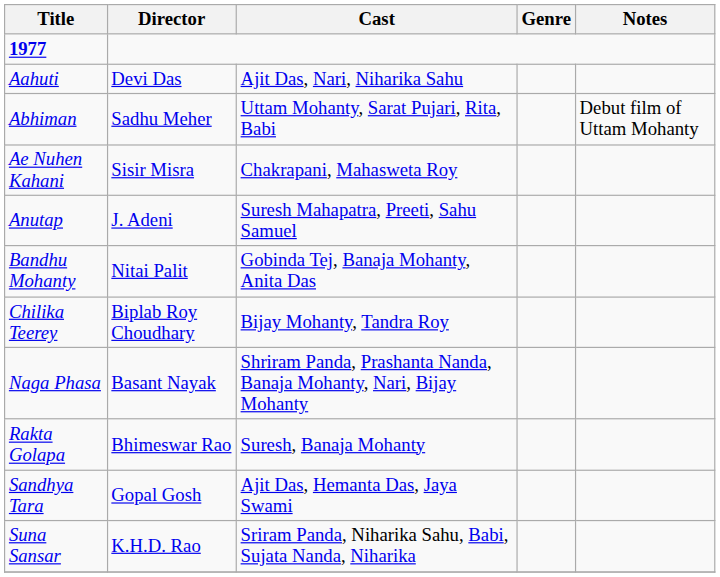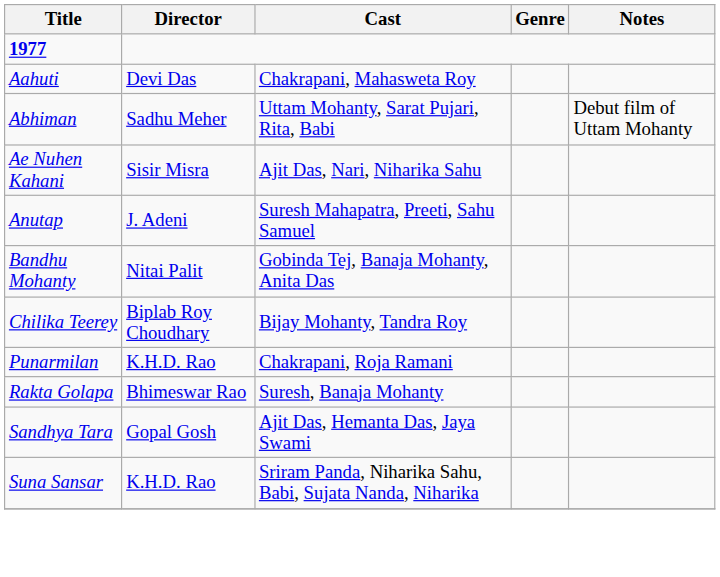 <table class="wikitable sortable">
 <tr>
 <th>Title</th>
 <th>Director</th>
 <th>Cast</th>
 <th>Genre</th>
 <th>Notes</th>
 </tr>
 <tr>
 <td><strong><a href='#'>1977</a></strong></td>
 </tr>
 <tr>
 <td><em><a href='#'>Aahuti</a></em></td>
 <td><a href='#'>Devi Das</a></td>
-<td><a href='#'>Ajit Das</a>, <a href='#'>Nari</a>, <a href='#'>Niharika Sahu</a></td>
+<td><a href='#'>Chakrapani</a>, <a href='#'>Mahasweta Roy</a></td>
 <td></td>
 <td></td>
 </tr>
 <tr>
 <td><em><a href='#'>Abhiman</a></em></td>
 <td><a href='#'>Sadhu Meher</a></td>
 <td><a href='#'>Uttam Mohanty</a>, <a href='#'>Sarat Pujari</a>, <a href='#'>Rita</a>, <a href='#'>Babi</a></td>
 <td></td>
 <td>Debut film of Uttam Mohanty</td>
 </tr>
 <tr>
 <td><em><a href='#'>Ae Nuhen Kahani</a></em></td>
 <td><a href='#'>Sisir Misra</a></td>
-<td><a href='#'>Chakrapani</a>, <a href='#'>Mahasweta Roy</a></td>
+<td><a href='#'>Ajit Das</a>, <a href='#'>Nari</a>, <a href='#'>Niharika Sahu</a></td>
 <td></td>
 <td></td>
 </tr>
 <tr>
 <td><em><a href='#'>Anutap</a></em></td>
 <td><a href='#'>J. Adeni</a></td>
 <td><a href='#'>Suresh Mahapatra</a>, <a href='#'>Preeti</a>, <a href='#'>Sahu Samuel</a></td>
 <td></td>
 <td></td>
 </tr>
 <tr>
 <td><em><a href='#'>Bandhu Mohanty</a></em></td>
 <td><a href='#'>Nitai Palit</a></td>
 <td><a href='#'>Gobinda Tej</a>, <a href='#'>Banaja Mohanty</a>, <a href='#'>Anita Das</a></td>
 <td></td>
 <td></td>
 </tr>
 <tr>
 <td><em><a href='#'>Chilika Teerey</a></em></td>
 <td><a href='#'>Biplab Roy Choudhary</a></td>
 <td><a href='#'>Bijay Mohanty</a>, <a href='#'>Tandra Roy</a></td>
 <td></td>
 <td></td>
 </tr>
 <tr>
-<td><em><a href='#'>Naga Phasa</a></em></td>
-<td><a href='#'>Basant Nayak</a></td>
-<td><a href='#'>Shriram Panda</a>, <a href='#'>Prashanta Nanda</a>, <a href='#'>Banaja Mohanty</a>, <a href='#'>Nari</a>, <a href='#'>Bijay Mohanty</a></td>
+<td><em><a href='#'>Punarmilan</a></em></td>
+<td><a href='#'>K.H.D. Rao</a></td>
+<td><a href='#'>Chakrapani</a>, <a href='#'>Roja Ramani</a></td>
 <td></td>
 <td></td>
 </tr>
 <tr>
 <td><em><a href='#'>Rakta Golapa</a></em></td>
 <td><a href='#'>Bhimeswar Rao</a></td>
 <td><a href='#'>Suresh</a>, <a href='#'>Banaja Mohanty</a></td>
 <td></td>
 <td></td>
 </tr>
 <tr>
 <td><em><a href='#'>Sandhya Tara</a></em></td>
 <td><a href='#'>Gopal Gosh</a></td>
 <td><a href='#'>Ajit Das</a>, <a href='#'>Hemanta Das</a>, <a href='#'>Jaya Swami</a></td>
 <td></td>
 <td></td>
 </tr>
 <tr>
 <td><em><a href='#'>Suna Sansar</a></em></td>
 <td><a href='#'>K.H.D. Rao</a></td>
 <td><a href='#'>Sriram Panda</a>, Niharika Sahu, <a href='#'>Babi</a>, <a href='#'>Sujata Nanda</a>, <a href='#'>Niharika</a></td>
 <td></td>
 <td></td>
 </tr>
 <tr>
 </tr>
 </table>
